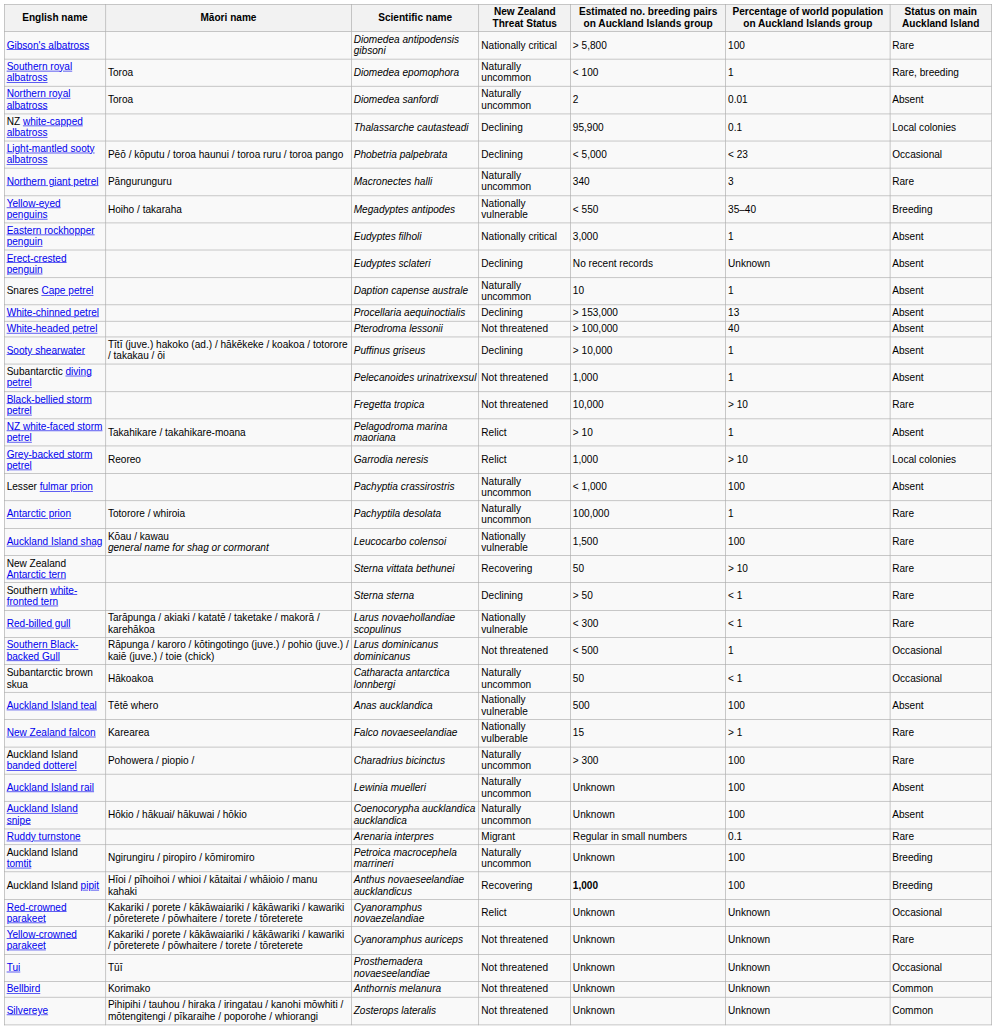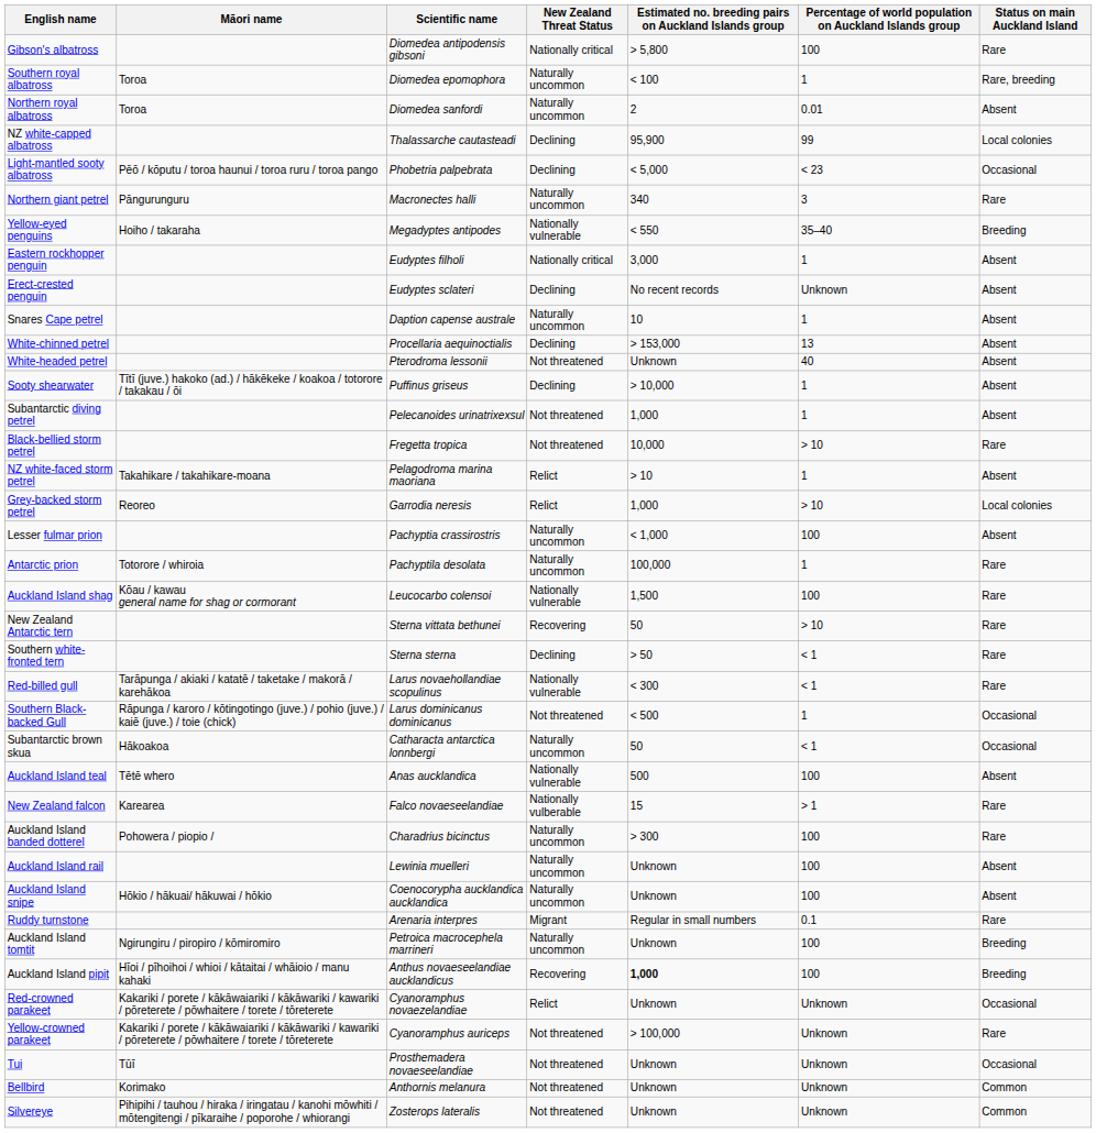 <table class="wikitable sortable">
 <tr>
 <th>English name</th>
 <th>Māori name</th>
 <th>Scientific name</th>
 <th>New Zealand Threat Status</th>
 <th>Estimated no. breeding pairs on Auckland Islands group</th>
 <th>Percentage of world population on Auckland Islands group</th>
 <th>Status on main Auckland Island</th>
 </tr>
 <tr>
 <td><a href='#'>Gibson's albatross</a></td>
 <td></td>
 <td><em>Diomedea antipodensis gibsoni</em></td>
 <td>Nationally critical</td>
 <td>> 5,800</td>
 <td>100</td>
 <td>Rare</td>
 </tr>
 <tr>
 <td><a href='#'>Southern royal albatross</a></td>
 <td>Toroa</td>
 <td><em>Diomedea epomophora</em></td>
 <td>Naturally uncommon</td>
 <td>< 100</td>
 <td>1</td>
 <td>Rare, breeding</td>
 </tr>
 <tr>
 <td><a href='#'>Northern royal albatross</a></td>
 <td>Toroa</td>
 <td><em>Diomedea sanfordi</em></td>
 <td>Naturally uncommon</td>
 <td>2</td>
 <td> 0.01</td>
 <td>Absent</td>
 </tr>
 <tr>
 <td>NZ <a href='#'>white-capped albatross</a></td>
 <td></td>
 <td><em>Thalassarche cautasteadi</em></td>
 <td>Declining</td>
 <td>95,900</td>
-<td> 0.1</td>
+<td> 99</td>
 <td>Local colonies</td>
 </tr>
 <tr>
 <td><a href='#'>Light-mantled sooty albatross</a></td>
 <td>Pēō / kōputu / toroa haunui / toroa ruru / toroa pango</td>
 <td><em>Phobetria palpebrata</em></td>
 <td>Declining</td>
 <td>< 5,000</td>
 <td>< 23</td>
 <td>Occasional</td>
 </tr>
 <tr>
 <td><a href='#'>Northern giant petrel</a></td>
 <td>Pāngurunguru</td>
 <td><em>Macronectes halli</em></td>
 <td>Naturally uncommon</td>
 <td>340</td>
 <td>3</td>
 <td>Rare</td>
 </tr>
 <tr>
 <td><a href='#'>Yellow-eyed penguins</a></td>
 <td>Hoiho / takaraha</td>
 <td><em>Megadyptes antipodes</em></td>
 <td>Nationally vulnerable</td>
 <td>< 550</td>
 <td>35–40</td>
 <td>Breeding</td>
 </tr>
 <tr>
 <td><a href='#'>Eastern rockhopper penguin</a></td>
 <td></td>
 <td><em>Eudyptes filholi</em></td>
 <td>Nationally critical</td>
 <td> 3,000</td>
 <td>1</td>
 <td>Absent</td>
 </tr>
 <tr>
 <td><a href='#'>Erect-crested penguin</a></td>
 <td></td>
 <td><em>Eudyptes sclateri</em></td>
 <td>Declining</td>
 <td>No recent records</td>
 <td>Unknown</td>
 <td>Absent</td>
 </tr>
 <tr>
 <td>Snares <a href='#'>Cape petrel</a></td>
 <td></td>
 <td><em>Daption capense australe</em></td>
 <td>Naturally uncommon</td>
 <td> 10</td>
 <td>1</td>
 <td>Absent</td>
 </tr>
 <tr>
 <td><a href='#'>White-chinned petrel</a></td>
 <td></td>
 <td><em>Procellaria aequinoctialis</em></td>
 <td>Declining</td>
 <td>> 153,000</td>
 <td>13</td>
 <td>Absent</td>
 </tr>
 <tr>
 <td><a href='#'>White-headed petrel</a></td>
 <td></td>
 <td><em>Pterodroma lessonii</em></td>
 <td>Not threatened</td>
-<td>> 100,000</td>
+<td>Unknown</td>
 <td>40</td>
 <td>Absent</td>
 </tr>
 <tr>
 <td><a href='#'>Sooty shearwater</a></td>
 <td>Tītī (juve.) hakoko (ad.) / hākēkeke / koakoa / totorore / takakau / ōi</td>
 <td><em>Puffinus griseus</em></td>
 <td>Declining</td>
 <td>> 10,000</td>
 <td> 1</td>
 <td>Absent</td>
 </tr>
 <tr>
 <td>Subantarctic <a href='#'>diving petrel</a></td>
 <td></td>
 <td><em>Pelecanoides urinatrixexsul</em></td>
 <td>Not threatened</td>
 <td> 1,000</td>
 <td> 1</td>
 <td>Absent</td>
 </tr>
 <tr>
 <td><a href='#'>Black-bellied storm petrel</a></td>
 <td></td>
 <td><em>Fregetta tropica</em></td>
 <td>Not threatened</td>
 <td> 10,000</td>
 <td>> 10</td>
 <td>Rare</td>
 </tr>
 <tr>
 <td><a href='#'>NZ white-faced storm petrel</a></td>
 <td>Takahikare / takahikare-moana</td>
 <td><em>Pelagodroma marina maoriana</em></td>
 <td>Relict</td>
 <td>> 10</td>
 <td> 1</td>
 <td>Absent</td>
 </tr>
 <tr>
 <td><a href='#'>Grey-backed storm petrel</a></td>
 <td>Reoreo</td>
 <td><em>Garrodia neresis</em></td>
 <td>Relict</td>
 <td> 1,000</td>
 <td>> 10</td>
 <td>Local colonies</td>
 </tr>
 <tr>
 <td>Lesser <a href='#'>fulmar prion</a></td>
 <td></td>
 <td><em>Pachyptia crassirostris</em></td>
 <td>Naturally uncommon</td>
 <td>< 1,000</td>
 <td>100</td>
 <td>Absent</td>
 </tr>
 <tr>
 <td><a href='#'>Antarctic prion</a></td>
 <td>Totorore / whiroia</td>
 <td><em>Pachyptila desolata</em></td>
 <td>Naturally uncommon</td>
 <td>100,000</td>
 <td> 1</td>
 <td>Rare</td>
 </tr>
 <tr>
 <td><a href='#'>Auckland Island shag</a></td>
 <td>Kōau / kawau<br><em>general name for shag or cormorant</em></td>
 <td><em>Leucocarbo colensoi</em></td>
 <td>Nationally vulnerable</td>
 <td>1,500</td>
 <td>100</td>
 <td>Rare</td>
 </tr>
 <tr>
 <td>New Zealand <a href='#'>Antarctic tern</a></td>
 <td></td>
 <td><em>Sterna vittata bethunei</em></td>
 <td>Recovering</td>
 <td> 50</td>
 <td>> 10</td>
 <td>Rare</td>
 </tr>
 <tr>
 <td>Southern <a href='#'>white-fronted tern</a></td>
 <td></td>
 <td><em>Sterna sterna</em></td>
 <td>Declining</td>
 <td>> 50</td>
 <td>< 1</td>
 <td>Rare</td>
 </tr>
 <tr>
 <td><a href='#'>Red-billed gull</a></td>
 <td>Tarāpunga / akiaki / katatē / taketake / makorā / karehākoa</td>
 <td><em>Larus novaehollandiae scopulinus</em></td>
 <td>Nationally vulnerable</td>
 <td>< 300</td>
 <td>< 1</td>
 <td>Rare</td>
 </tr>
 <tr>
 <td><a href='#'>Southern Black-backed Gull</a></td>
 <td>Rāpunga / karoro / kōtingotingo (juve.) / pohio (juve.) / kaiē (juve.) / toie (chick)</td>
 <td><em>Larus dominicanus dominicanus</em></td>
 <td>Not threatened</td>
 <td>< 500</td>
 <td> 1</td>
 <td>Occasional</td>
 </tr>
 <tr>
 <td>Subantarctic brown skua</td>
 <td>Hākoakoa</td>
 <td><em>Catharacta antarctica lonnbergi</em></td>
 <td>Naturally uncommon</td>
 <td> 50</td>
 <td>< 1</td>
 <td>Occasional</td>
 </tr>
 <tr>
 <td><a href='#'>Auckland Island teal</a></td>
 <td>Tētē whero</td>
 <td><em>Anas aucklandica</em></td>
 <td>Nationally vulnerable</td>
 <td>500</td>
 <td>100</td>
 <td>Absent</td>
 </tr>
 <tr>
 <td><a href='#'>New Zealand falcon</a></td>
 <td>Karearea</td>
 <td><em>Falco novaeseelandiae</em></td>
 <td>Nationally vulberable</td>
 <td> 15</td>
 <td>> 1</td>
 <td>Rare</td>
 </tr>
 <tr>
 <td>Auckland Island <a href='#'>banded dotterel</a></td>
 <td>Pohowera / piopio /</td>
 <td><em>Charadrius bicinctus</em></td>
 <td>Naturally uncommon</td>
 <td>> 300</td>
 <td>100</td>
 <td>Rare</td>
 </tr>
 <tr>
 <td><a href='#'>Auckland Island rail</a></td>
 <td></td>
 <td><em>Lewinia muelleri</em></td>
 <td>Naturally uncommon</td>
 <td>Unknown</td>
 <td>100</td>
 <td>Absent</td>
 </tr>
 <tr>
 <td><a href='#'>Auckland Island snipe</a></td>
 <td>Hōkio / hākuai/ hākuwai / hōkio</td>
 <td><em>Coenocorypha aucklandica aucklandica</em></td>
 <td>Naturally uncommon</td>
 <td>Unknown</td>
 <td>100</td>
 <td>Absent</td>
 </tr>
 <tr>
 <td><a href='#'>Ruddy turnstone</a></td>
 <td></td>
 <td><em>Arenaria interpres</em></td>
 <td>Migrant</td>
 <td>Regular in small numbers</td>
 <td> 0.1</td>
 <td>Rare</td>
 </tr>
 <tr>
 <td>Auckland Island <a href='#'>tomtit</a></td>
 <td>Ngirungiru / piropiro / kōmiromiro</td>
 <td><em>Petroica macrocephela marrineri</em></td>
 <td>Naturally uncommon</td>
 <td>Unknown</td>
 <td>100</td>
 <td>Breeding</td>
 </tr>
 <tr>
 <td>Auckland Island <a href='#'>pipit</a></td>
 <td>Hīoi / pīhoihoi / whioi / kātaitai / whāioio / manu kahaki</td>
 <td><em>Anthus novaeseelandiae aucklandicus</em></td>
 <td>Recovering</td>
 <td><strong> 1,000</strong></td>
 <td>100</td>
 <td>Breeding</td>
 </tr>
 <tr>
 <td><a href='#'>Red-crowned parakeet</a></td>
 <td>Kakariki / porete / kākāwaiariki / kākāwariki / kawariki / pōreterete / pōwhaitere / torete / tōreterete</td>
 <td><em>Cyanoramphus novaezelandiae</em></td>
 <td>Relict</td>
 <td>Unknown</td>
 <td>Unknown</td>
 <td>Occasional</td>
 </tr>
 <tr>
 <td><a href='#'>Yellow-crowned parakeet</a></td>
 <td>Kakariki / porete / kākāwaiariki / kākāwariki / kawariki / pōreterete / pōwhaitere / torete / tōreterete</td>
 <td><em>Cyanoramphus auriceps</em></td>
 <td>Not threatened</td>
-<td>Unknown</td>
+<td>> 100,000</td>
 <td>Unknown</td>
 <td>Rare</td>
 </tr>
 <tr>
 <td><a href='#'>Tui</a></td>
 <td>Tūī</td>
 <td><em>Prosthemadera novaeseelandiae</em></td>
 <td>Not threatened</td>
 <td>Unknown</td>
 <td>Unknown</td>
 <td>Occasional</td>
 </tr>
 <tr>
 <td><a href='#'>Bellbird</a></td>
 <td>Korimako</td>
 <td><em>Anthornis melanura</em></td>
 <td>Not threatened</td>
 <td>Unknown</td>
 <td>Unknown</td>
 <td>Common</td>
 </tr>
 <tr>
 <td><a href='#'>Silvereye</a></td>
 <td>Pihipihi / tauhou / hiraka / iringatau / kanohi mōwhiti / mōtengitengi / pīkaraihe / poporohe / whiorangi</td>
 <td><em>Zosterops lateralis</em></td>
 <td>Not threatened</td>
 <td>Unknown</td>
 <td>Unknown</td>
 <td>Common</td>
 </tr>
 </table>
